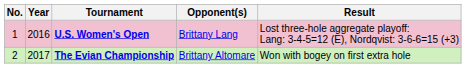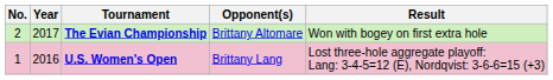 <table class="wikitable" style="font-size:95%;">
 <tr>
 <th>No.</th>
 <th>Year</th>
 <th>Tournament</th>
 <th>Opponent(s)</th>
 <th>Result</th>
 </tr>
+<tr style="background:#D0F0C0;">
+<td align=center>2</td>
+<td>2017</td>
+<td><strong><a href='#'>The Evian Championship</a></strong></td>
+<td> <a href='#'>Brittany Altomare</a></td>
+<td>Won with bogey on first extra hole</td>
+</tr>
 <tr style="background:#F2C1D1;">
 <td align=center>1</td>
 <td>2016</td>
 <td><strong><a href='#'>U.S. Women's Open</a></strong></td>
 <td> <a href='#'>Brittany Lang</a></td>
 <td>Lost three-hole aggregate playoff:<br>Lang: 3-4-5=12 (E), Nordqvist: 3-6-6=15 (+3)</td>
 </tr>
-<tr style="background:#D0F0C0;">
-<td align=center>2</td>
-<td>2017</td>
-<td><strong><a href='#'>The Evian Championship</a></strong></td>
-<td> <a href='#'>Brittany Altomare</a></td>
-<td>Won with bogey on first extra hole</td>
-</tr>
 </table>
